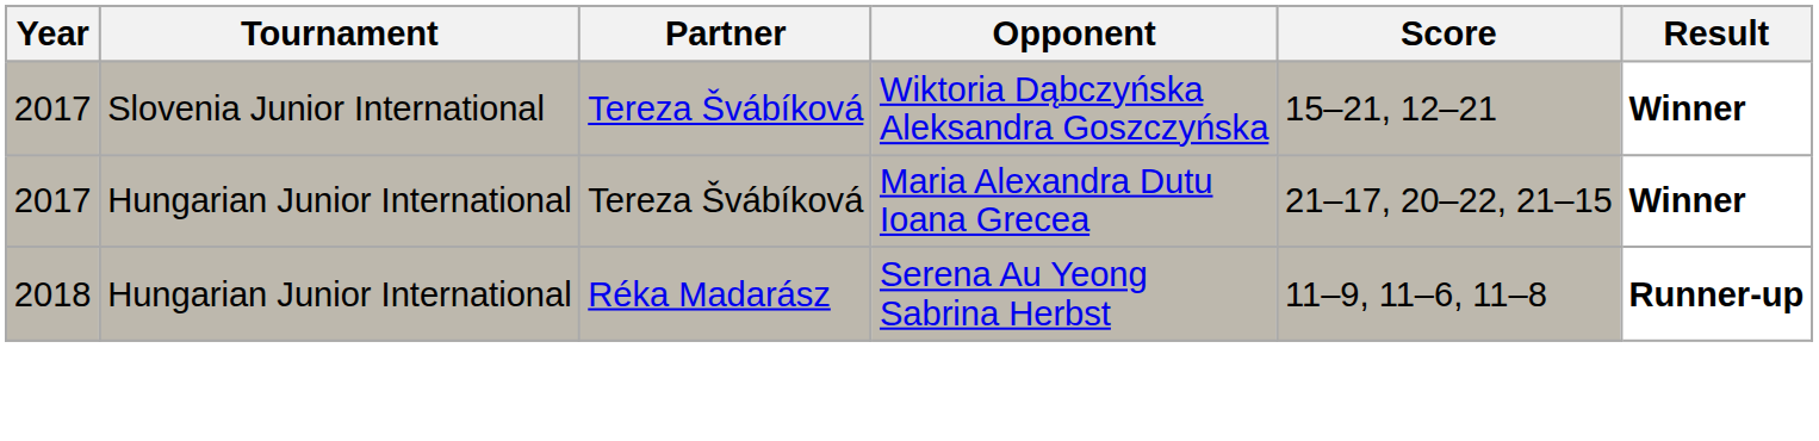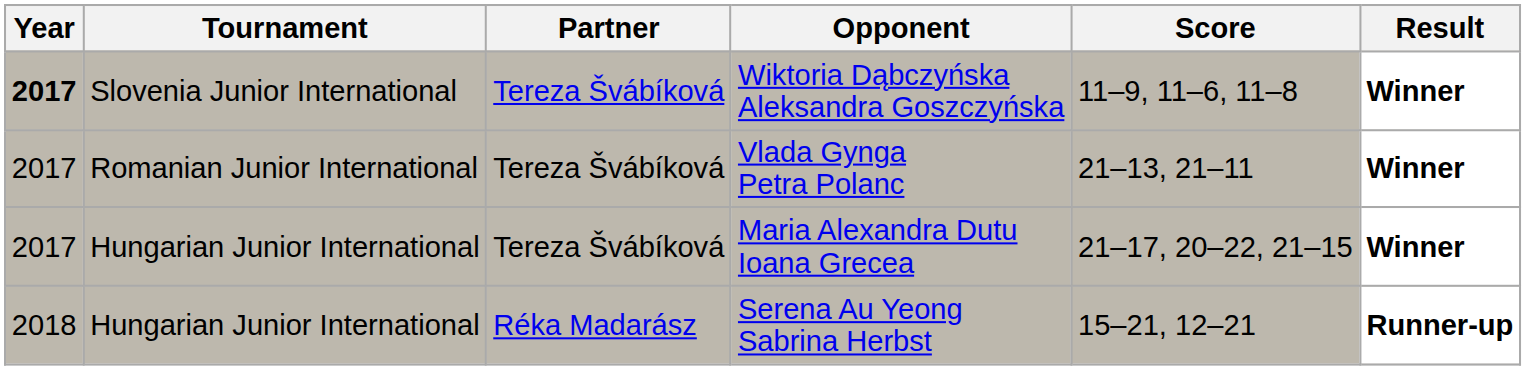 <table class="sortable wikitable" style="font-size: 90%;">
 <tr>
 <th>Year</th>
 <th>Tournament</th>
 <th>Partner</th>
 <th>Opponent</th>
 <th>Score</th>
 <th>Result</th>
 </tr>
 <tr style="background:#BDB8AD">
-<td align="center">2017</td>
+<td align="center"><strong>2017</strong></td>
 <td align="left">Slovenia Junior International</td>
 <td align="left"> <a href='#'>Tereza Švábíková</a></td>
 <td align="left"> <a href='#'>Wiktoria Dąbczyńska</a><br> <a href='#'>Aleksandra Goszczyńska</a></td>
-<td align="left">15–21, 12–21</td>
+<td align="left">11–9, 11–6, 11–8</td>
+<td style="text-align:left; background:white"> <strong>Winner</strong></td>
+</tr>
+<tr style="background:#BDB8AD">
+<td align="center">2017</td>
+<td align="left">Romanian Junior International</td>
+<td align="left"> Tereza Švábíková</td>
+<td align="left"> <a href='#'>Vlada Gynga</a><br> <a href='#'>Petra Polanc</a></td>
+<td align="left">21–13, 21–11</td>
 <td style="text-align:left; background:white"> <strong>Winner</strong></td>
 </tr>
 <tr style="background:#BDB8AD">
 <td align="center">2017</td>
 <td align="left">Hungarian Junior International</td>
 <td align="left"> Tereza Švábíková</td>
 <td align="left"> <a href='#'>Maria Alexandra Dutu</a><br> <a href='#'>Ioana Grecea</a></td>
 <td align="left">21–17, 20–22, 21–15</td>
 <td style="text-align:left; background:white"> <strong>Winner</strong></td>
 </tr>
 <tr style="background:#BDB8AD">
 <td align="center">2018</td>
 <td align="left">Hungarian Junior International</td>
 <td align="left"> <a href='#'>Réka Madarász</a></td>
 <td align="left"> <a href='#'>Serena Au Yeong</a><br> <a href='#'>Sabrina Herbst</a></td>
-<td align="left">11–9, 11–6, 11–8</td>
+<td align="left">15–21, 12–21</td>
 <td style="text-align:left; background:white"> <strong>Runner-up</strong></td>
 </tr>
 </table>
